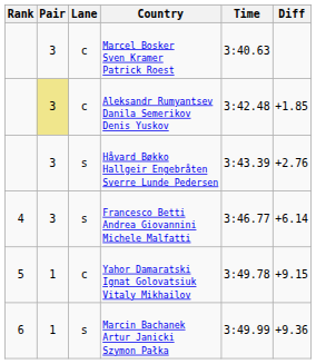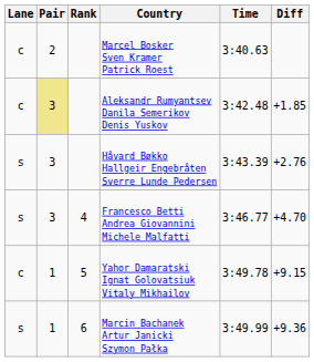 <table class="wikitable sortable" style="text-align:center">
 <tr>
+<th>Lane</th>
+<th>Pair</th>
 <th>Rank</th>
-<th>Pair</th>
-<th>Lane</th>
 <th>Country</th>
 <th>Time</th>
 <th>Diff</th>
 </tr>
 <tr>
+<td>c</td>
+<td>2</td>
 <td></td>
-<td>3</td>
-<td>c</td>
 <td align=left><br><small><a href='#'>Marcel Bosker</a><br><a href='#'>Sven Kramer</a><br><a href='#'>Patrick Roest</a></small></td>
 <td>3:40.63</td>
 <td></td>
 </tr>
 <tr>
+<td>c</td>
+<td style="background: khaki;">3</td>
 <td></td>
-<td style="background: khaki;">3</td>
-<td>c</td>
 <td align=left><br><small><a href='#'>Aleksandr Rumyantsev</a><br><a href='#'>Danila Semerikov</a><br><a href='#'>Denis Yuskov</a></small></td>
 <td>3:42.48</td>
 <td>+1.85</td>
 </tr>
 <tr>
+<td>s</td>
+<td>3</td>
 <td></td>
-<td>3</td>
-<td>s</td>
 <td align=left><br><small><a href='#'>Håvard Bøkko</a><br><a href='#'>Hallgeir Engebråten</a><br><a href='#'>Sverre Lunde Pedersen</a></small></td>
 <td>3:43.39</td>
 <td>+2.76</td>
 </tr>
 <tr>
+<td>s</td>
+<td>3</td>
 <td>4</td>
-<td>3</td>
-<td>s</td>
 <td align=left><br><small><a href='#'>Francesco Betti</a><br><a href='#'>Andrea Giovannini</a><br><a href='#'>Michele Malfatti</a></small></td>
 <td>3:46.77</td>
-<td>+6.14</td>
+<td>+4.70</td>
 </tr>
 <tr>
+<td>c</td>
+<td>1</td>
 <td>5</td>
-<td>1</td>
-<td>c</td>
 <td align="left"><br><small><a href='#'>Yahor Damaratski</a><br><a href='#'>Ignat Golovatsiuk</a><br><a href='#'>Vitaly Mikhailov</a></small></td>
 <td>3:49.78</td>
 <td>+9.15</td>
 </tr>
 <tr>
+<td>s</td>
+<td>1</td>
 <td>6</td>
-<td>1</td>
-<td>s</td>
 <td align=left><br><small><a href='#'>Marcin Bachanek</a><br><a href='#'>Artur Janicki</a><br><a href='#'>Szymon Pałka</a></small></td>
 <td>3:49.99</td>
 <td>+9.36</td>
 </tr>
 </table>
